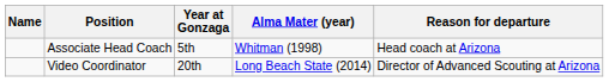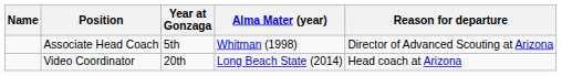 <table class="wikitable sortable" style="font-size:90%;" border="1">
 <tr>
 <th>Name</th>
 <th>Position</th>
 <th>Year at<br>Gonzaga</th>
 <th><a href='#'>Alma Mater</a> (year)</th>
 <th ! class="unsortable">Reason for departure</th>
 </tr>
 <tr>
 <td></td>
 <td>Associate Head Coach</td>
 <td>5th</td>
 <td><a href='#'>Whitman</a> (1998)</td>
-<td>Head coach at <a href='#'>Arizona</a></td>
+<td>Director of Advanced Scouting at <a href='#'>Arizona</a></td>
 </tr>
 <tr>
 <td></td>
 <td>Video Coordinator</td>
 <td>20th</td>
 <td><a href='#'>Long Beach State</a> (2014)</td>
-<td>Director of Advanced Scouting at <a href='#'>Arizona</a></td>
+<td>Head coach at <a href='#'>Arizona</a></td>
 </tr>
 </table>
